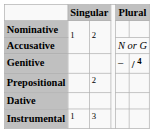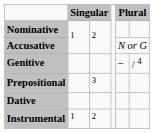 <table class="wikitable">
 <tr>
 <td></td>
 <td style="background:#C0C0C0" colspan="2" align="center"><strong>Singular</strong></td>
 <td rowspan="7"></td>
 <td style="background:#C0C0C0" colspan="2" align="center"><strong>Plural</strong></td>
 </tr>
 <tr>
 <td style="background:#C0C0C0"><strong>Nominative</strong></td>
 <td rowspan="2"><sup>1</sup></td>
 <td rowspan="2"><sup>2</sup></td>
 <td></td>
 <td></td>
 </tr>
 <tr>
 <td style="background:#C0C0C0"><strong>Accusative</strong></td>
 <td colspan="2" align="center"><em>N or G</em></td>
 </tr>
 <tr>
 <td style="background:#C0C0C0"><strong>Genitive</strong></td>
 <td></td>
 <td></td>
 <td>–</td>
-<td><strong> / <sup>4</sup></strong></td>
+<td> / <sup>4</sup></td>
 </tr>
 <tr>
 <td style="background:#C0C0C0"><strong>Prepositional</strong></td>
 <td></td>
-<td><sup>2</sup></td>
+<td><sup>3</sup></td>
 <td></td>
 <td></td>
 </tr>
 <tr>
 <td style="background:#C0C0C0"><strong>Dative</strong></td>
 <td></td>
 <td></td>
 <td></td>
 <td></td>
 </tr>
 <tr>
 <td style="background:#C0C0C0"><strong>Instrumental</strong></td>
 <td><sup>1</sup></td>
-<td><sup>3</sup></td>
+<td><sup>2</sup></td>
 <td></td>
 <td></td>
 </tr>
 </table>
